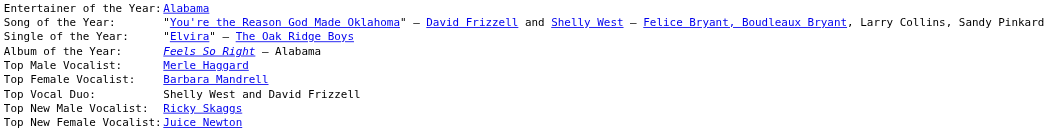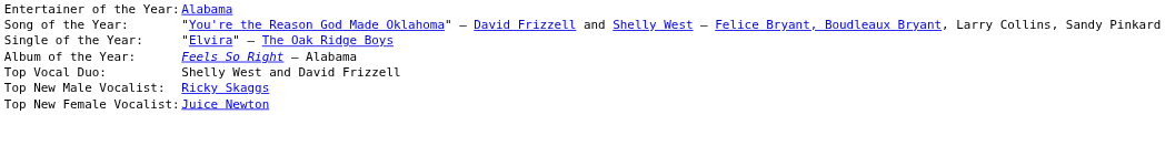 <table cellspacing="0" border="0" cellpadding="1">
 <tr>
 <td>Entertainer of the Year:</td>
 <td><a href='#'>Alabama</a></td>
 </tr>
 <tr>
 <td>Song of the Year:</td>
 <td>"<a href='#'>You're the Reason God Made Oklahoma</a>" – <a href='#'>David Frizzell</a> and <a href='#'>Shelly West</a> – <a href='#'>Felice Bryant, Boudleaux Bryant</a>, Larry Collins, Sandy Pinkard</td>
 </tr>
 <tr>
 <td>Single of the Year:</td>
 <td>"<a href='#'>Elvira</a>" – <a href='#'>The Oak Ridge Boys</a></td>
 </tr>
 <tr>
 <td>Album of the Year:</td>
 <td><em><a href='#'>Feels So Right</a></em> – Alabama</td>
 </tr>
 <tr>
-<td>Top Male Vocalist:</td>
-<td><a href='#'>Merle Haggard</a></td>
-</tr>
-<tr>
-<td>Top Female Vocalist:</td>
-<td><a href='#'>Barbara Mandrell</a></td>
-</tr>
-<tr>
 <td>Top Vocal Duo:</td>
 <td>Shelly West and David Frizzell</td>
 </tr>
 <tr>
 <td>Top New Male Vocalist:</td>
 <td><a href='#'>Ricky Skaggs</a></td>
 </tr>
 <tr>
 <td>Top New Female Vocalist:</td>
 <td><a href='#'>Juice Newton</a></td>
 </tr>
 </table>
